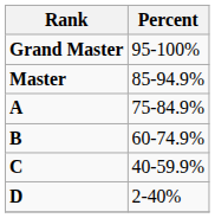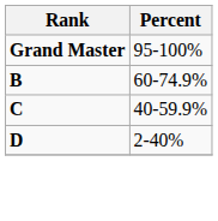 <table class="wikitable">
 <tr>
 <th>Rank</th>
 <th>Percent</th>
 </tr>
 <tr>
 <td><strong>Grand Master</strong></td>
 <td>95-100%</td>
-</tr>
-<tr>
-<td><strong>Master</strong></td>
-<td>85-94.9%</td>
-</tr>
-<tr>
-<td><strong>A</strong></td>
-<td>75-84.9%</td>
 </tr>
 <tr>
 <td><strong>B</strong></td>
 <td>60-74.9%</td>
 </tr>
 <tr>
 <td><strong>C</strong></td>
 <td>40-59.9%</td>
 </tr>
 <tr>
 <td><strong>D</strong></td>
 <td>2-40%</td>
 </tr>
 <tr>
 </tr>
 </table>
